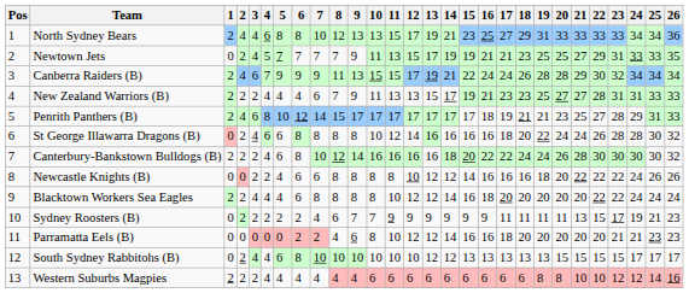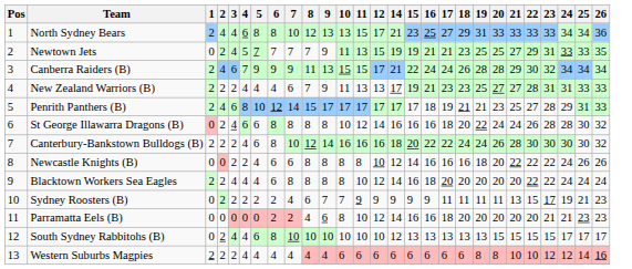 <table class="wikitable">
 <tr>
 <th>Pos</th>
 <th>Team</th>
 <th>1</th>
 <th>2</th>
 <th>3</th>
 <th>4</th>
 <th>5</th>
 <th>6</th>
 <th>7</th>
 <th>8</th>
 <th>9</th>
 <th>10</th>
 <th>11</th>
 <th>12</th>
-<th>13</th>
 <th>14</th>
 <th>15</th>
 <th>16</th>
 <th>17</th>
 <th>18</th>
 <th>19</th>
 <th>20</th>
 <th>21</th>
 <th>22</th>
 <th>23</th>
 <th>24</th>
 <th>25</th>
 <th>26</th>
 </tr>
 <tr>
 <td>1</td>
 <td> North Sydney Bears</td>
 <td style="background:#99ccff;">2</td>
 <td style="background:#ccffcc;">4</td>
 <td style="background:#ccffcc;">4</td>
 <td style="background:#ccffcc;"><u>6</u></td>
 <td style="background:#ccffcc;">8</td>
 <td style="background:#ccffcc;">8</td>
 <td style="background:#ccffcc;">10</td>
 <td style="background:#ccffcc;">12</td>
 <td style="background:#ccffcc;">13</td>
 <td style="background:#ccffcc;">13</td>
 <td style="background:#ccffcc;">15</td>
 <td style="background:#ccffcc;">17</td>
-<td style="background:#ccffcc;">19</td>
 <td style="background:#ccffcc;">21</td>
 <td style="background:#99ccff;">23</td>
 <td style="background:#99ccff;"><u>25</u></td>
 <td style="background:#99ccff;">27</td>
 <td style="background:#99ccff;">29</td>
 <td style="background:#99ccff;">31</td>
 <td style="background:#99ccff;">33</td>
 <td style="background:#99ccff;">33</td>
 <td style="background:#99ccff;">33</td>
 <td style="background:#99ccff;">33</td>
 <td style="background:#ccffcc;">34</td>
 <td style="background:#ccffcc;">34</td>
 <td style="background:#99ccff;">36</td>
 </tr>
 <tr>
 <td>2</td>
 <td> Newtown Jets</td>
 <td>0</td>
 <td style="background:#ccffcc;">2</td>
 <td style="background:#ccffcc;">4</td>
 <td style="background:#ccffcc;">5</td>
 <td style="background:#ccffcc;"><u>7</u></td>
 <td>7</td>
 <td>7</td>
 <td>7</td>
 <td>9</td>
 <td style="background:#ccffcc;">11</td>
 <td style="background:#ccffcc;">13</td>
 <td style="background:#ccffcc;">15</td>
-<td style="background:#ccffcc;">17</td>
 <td style="background:#ccffcc;">19</td>
 <td style="background:#ccffcc;">19</td>
 <td style="background:#ccffcc;">21</td>
 <td style="background:#ccffcc;">21</td>
 <td style="background:#ccffcc;">23</td>
 <td style="background:#ccffcc;">25</td>
 <td style="background:#ccffcc;">25</td>
 <td style="background:#ccffcc;">27</td>
 <td style="background:#ccffcc;">29</td>
 <td style="background:#ccffcc;">31</td>
 <td style="background:#ccffcc;"><u>33</u></td>
 <td style="background:#ccffcc;">33</td>
 <td style="background:#ccffcc;">35</td>
 </tr>
 <tr>
 <td>3</td>
 <td> Canberra Raiders (B)</td>
 <td style="background:#ccffcc;">2</td>
 <td style="background:#99ccff;">4</td>
 <td style="background:#99ccff;">6</td>
 <td style="background:#ccffcc;">7</td>
 <td style="background:#ccffcc;">9</td>
 <td style="background:#ccffcc;">9</td>
 <td style="background:#ccffcc;">9</td>
 <td style="background:#ccffcc;">11</td>
 <td style="background:#ccffcc;">13</td>
 <td style="background:#ccffcc;"><u>15</u></td>
 <td style="background:#ccffcc;">15</td>
 <td style="background:#99ccff;">17</td>
-<td style="background:#99ccff;"><u>19</u></td>
 <td style="background:#99ccff;">21</td>
 <td style="background:#ccffcc;">22</td>
 <td style="background:#ccffcc;">24</td>
 <td style="background:#ccffcc;">24</td>
 <td style="background:#ccffcc;">26</td>
 <td style="background:#ccffcc;">28</td>
 <td style="background:#ccffcc;">28</td>
 <td style="background:#ccffcc;">29</td>
 <td style="background:#ccffcc;">30</td>
 <td style="background:#ccffcc;">32</td>
 <td style="background:#99ccff;">34</td>
 <td style="background:#99ccff;">34</td>
 <td style="background:#ccffcc;">34</td>
 </tr>
 <tr>
 <td>4</td>
 <td> New Zealand Warriors (B)</td>
 <td style="background:#ccffcc;">2</td>
 <td>2</td>
 <td>2</td>
 <td>4</td>
 <td>4</td>
 <td>4</td>
 <td>6</td>
 <td>7</td>
 <td>9</td>
 <td>11</td>
 <td>13</td>
 <td>13</td>
-<td>15</td>
 <td><u>17</u></td>
 <td style="background:#ccffcc;">19</td>
 <td style="background:#ccffcc;">21</td>
 <td style="background:#ccffcc;">23</td>
 <td style="background:#ccffcc;">23</td>
 <td style="background:#ccffcc;">25</td>
 <td style="background:#ccffcc;"><u>27</u></td>
 <td style="background:#ccffcc;">27</td>
 <td style="background:#ccffcc;">28</td>
 <td style="background:#ccffcc;">31</td>
 <td style="background:#ccffcc;">31</td>
 <td style="background:#ccffcc;">33</td>
 <td style="background:#ccffcc;">33</td>
 </tr>
 <tr>
 <td>5</td>
 <td> Penrith Panthers (B)</td>
 <td style="background:#ccffcc;">2</td>
 <td style="background:#ccffcc;">4</td>
 <td style="background:#ccffcc;">6</td>
 <td style="background:#99ccff;">8</td>
 <td style="background:#99ccff;">10</td>
 <td style="background:#99ccff;"><u>12</u></td>
 <td style="background:#99ccff;">14</td>
 <td style="background:#99ccff;">15</td>
 <td style="background:#99ccff;">17</td>
 <td style="background:#99ccff;">17</td>
 <td style="background:#99ccff;">17</td>
 <td style="background:#ccffcc;">17</td>
 <td style="background:#ccffcc;">17</td>
-<td style="background:#ccffcc;">17</td>
 <td>17</td>
 <td>18</td>
 <td>19</td>
 <td><u>21</u></td>
 <td>21</td>
 <td>23</td>
 <td>25</td>
 <td>27</td>
 <td>28</td>
 <td>29</td>
 <td style="background:#ccffcc;">31</td>
 <td style="background:#ccffcc;">33</td>
 </tr>
 <tr>
 <td>6</td>
 <td> St George Illawarra Dragons (B)</td>
 <td style="background:#ffbbbb;">0</td>
 <td>2</td>
 <td><u>4</u></td>
 <td style="background:#ccffcc;">6</td>
 <td>6</td>
 <td style="background:#ccffcc;">8</td>
 <td>8</td>
 <td>8</td>
 <td>8</td>
 <td>10</td>
 <td>12</td>
 <td>14</td>
-<td style="background:#ccffcc;">16</td>
 <td>16</td>
 <td>16</td>
 <td>16</td>
 <td>18</td>
 <td>20</td>
 <td><u>22</u></td>
 <td>24</td>
 <td>24</td>
 <td>26</td>
 <td>28</td>
 <td>28</td>
 <td>30</td>
 <td>32</td>
 </tr>
 <tr>
 <td>7</td>
 <td> Canterbury-Bankstown Bulldogs (B)</td>
 <td>2</td>
 <td>2</td>
 <td>2</td>
 <td>4</td>
 <td>6</td>
 <td>8</td>
 <td style="background:#ccffcc;">10</td>
 <td style="background:#ccffcc;"><u>12</u></td>
 <td style="background:#ccffcc;">14</td>
 <td style="background:#ccffcc;">16</td>
 <td style="background:#ccffcc;">16</td>
 <td style="background:#ccffcc;">16</td>
-<td>16</td>
 <td style="background:#ccffcc;">18</td>
 <td style="background:#ccffcc;"><u>20</u></td>
 <td style="background:#ccffcc;">22</td>
 <td style="background:#ccffcc;">22</td>
 <td style="background:#ccffcc;">24</td>
 <td style="background:#ccffcc;">24</td>
 <td style="background:#ccffcc;">26</td>
 <td style="background:#ccffcc;">28</td>
 <td style="background:#ccffcc;">30</td>
 <td style="background:#ccffcc;">30</td>
 <td style="background:#ccffcc;">30</td>
 <td>30</td>
 <td>32</td>
 </tr>
 <tr>
 <td>8</td>
 <td> Newcastle Knights (B)</td>
 <td>0</td>
 <td style="background:#ffbbbb;">0</td>
 <td>2</td>
 <td>2</td>
 <td>4</td>
 <td>6</td>
 <td>6</td>
 <td>8</td>
 <td>8</td>
 <td>8</td>
 <td>8</td>
 <td><u>10</u></td>
 <td>12</td>
-<td>12</td>
 <td>14</td>
 <td>16</td>
 <td>16</td>
 <td>16</td>
 <td>18</td>
 <td>20</td>
 <td><u>22</u></td>
 <td>22</td>
 <td>22</td>
 <td>24</td>
 <td>26</td>
 <td>26</td>
 </tr>
 <tr>
 <td>9</td>
 <td> Blacktown Workers Sea Eagles</td>
 <td style="background:#ccffcc;">2</td>
 <td>2</td>
 <td>4</td>
 <td>4</td>
 <td>4</td>
 <td>6</td>
 <td>8</td>
 <td>8</td>
 <td>8</td>
 <td>8</td>
 <td>10</td>
-<td>12</td>
 <td>12</td>
 <td>14</td>
 <td>16</td>
 <td>18</td>
 <td><u>20</u></td>
 <td>20</td>
 <td>20</td>
 <td>20</td>
 <td>20</td>
 <td><u>22</u></td>
 <td>22</td>
 <td>24</td>
 <td>24</td>
 <td>24</td>
 </tr>
 <tr>
 <td>10</td>
 <td> Sydney Roosters (B)</td>
 <td>0</td>
 <td style="background:#ccffcc;">2</td>
 <td>2</td>
 <td>2</td>
 <td>2</td>
 <td>2</td>
 <td>4</td>
 <td>6</td>
 <td>7</td>
 <td>7</td>
 <td><u>9</u></td>
 <td>9</td>
 <td>9</td>
 <td>9</td>
 <td>9</td>
-<td>9</td>
 <td>11</td>
 <td>11</td>
 <td>11</td>
 <td>11</td>
 <td>13</td>
 <td>15</td>
 <td><u>17</u></td>
 <td>19</td>
 <td>21</td>
 <td>23</td>
 </tr>
 <tr>
 <td>11</td>
 <td> Parramatta Eels (B)</td>
 <td>0</td>
 <td>0</td>
 <td style="background:#ffbbbb;">0</td>
 <td style="background:#ffbbbb;">0</td>
 <td style="background:#ffbbbb;">0</td>
 <td style="background:#ffbbbb;">2</td>
 <td style="background:#ffbbbb;">2</td>
 <td>4</td>
 <td><u>6</u></td>
 <td>8</td>
 <td>10</td>
-<td>12</td>
 <td>12</td>
 <td>14</td>
 <td>16</td>
 <td>16</td>
 <td>18</td>
 <td>20</td>
 <td>20</td>
 <td>20</td>
 <td>20</td>
 <td>20</td>
 <td>21</td>
 <td>21</td>
 <td><u>23</u></td>
 <td>23</td>
 </tr>
 <tr>
 <td>12</td>
 <td> South Sydney Rabbitohs (B)</td>
 <td>0</td>
 <td><u>2</u></td>
 <td style="background:#ccffcc;">4</td>
 <td>4</td>
 <td style="background:#ccffcc;">6</td>
 <td style="background:#ccffcc;">8</td>
 <td style="background:#ccffcc;"><u>10</u></td>
 <td style="background:#ccffcc;">10</td>
 <td style="background:#ccffcc;">10</td>
 <td>10</td>
 <td>10</td>
 <td>10</td>
-<td>12</td>
 <td>12</td>
 <td>13</td>
 <td>13</td>
 <td>13</td>
 <td>13</td>
 <td>13</td>
 <td>15</td>
 <td>15</td>
 <td>15</td>
 <td>15</td>
 <td>17</td>
 <td>17</td>
 <td>17</td>
 </tr>
 <tr>
 <td>13</td>
 <td> Western Suburbs Magpies</td>
 <td><u>2</u></td>
 <td>2</td>
 <td>2</td>
 <td>4</td>
 <td>4</td>
 <td>4</td>
 <td>4</td>
 <td style="background:#ffbbbb;">4</td>
 <td style="background:#ffbbbb;">4</td>
 <td style="background:#ffbbbb;">6</td>
 <td style="background:#ffbbbb;">6</td>
 <td style="background:#ffbbbb;">6</td>
 <td style="background:#ffbbbb;">6</td>
 <td style="background:#ffbbbb;">6</td>
 <td style="background:#ffbbbb;">6</td>
 <td style="background:#ffbbbb;">6</td>
 <td style="background:#ffbbbb;">6</td>
-<td style="background:#ffbbbb;">6</td>
 <td style="background:#ffbbbb;">8</td>
 <td style="background:#ffbbbb;">8</td>
 <td style="background:#ffbbbb;">10</td>
 <td style="background:#ffbbbb;">10</td>
 <td style="background:#ffbbbb;">12</td>
 <td style="background:#ffbbbb;">12</td>
 <td style="background:#ffbbbb;">14</td>
 <td style="background:#ffbbbb;"><u>16</u></td>
 </tr>
 </table>
